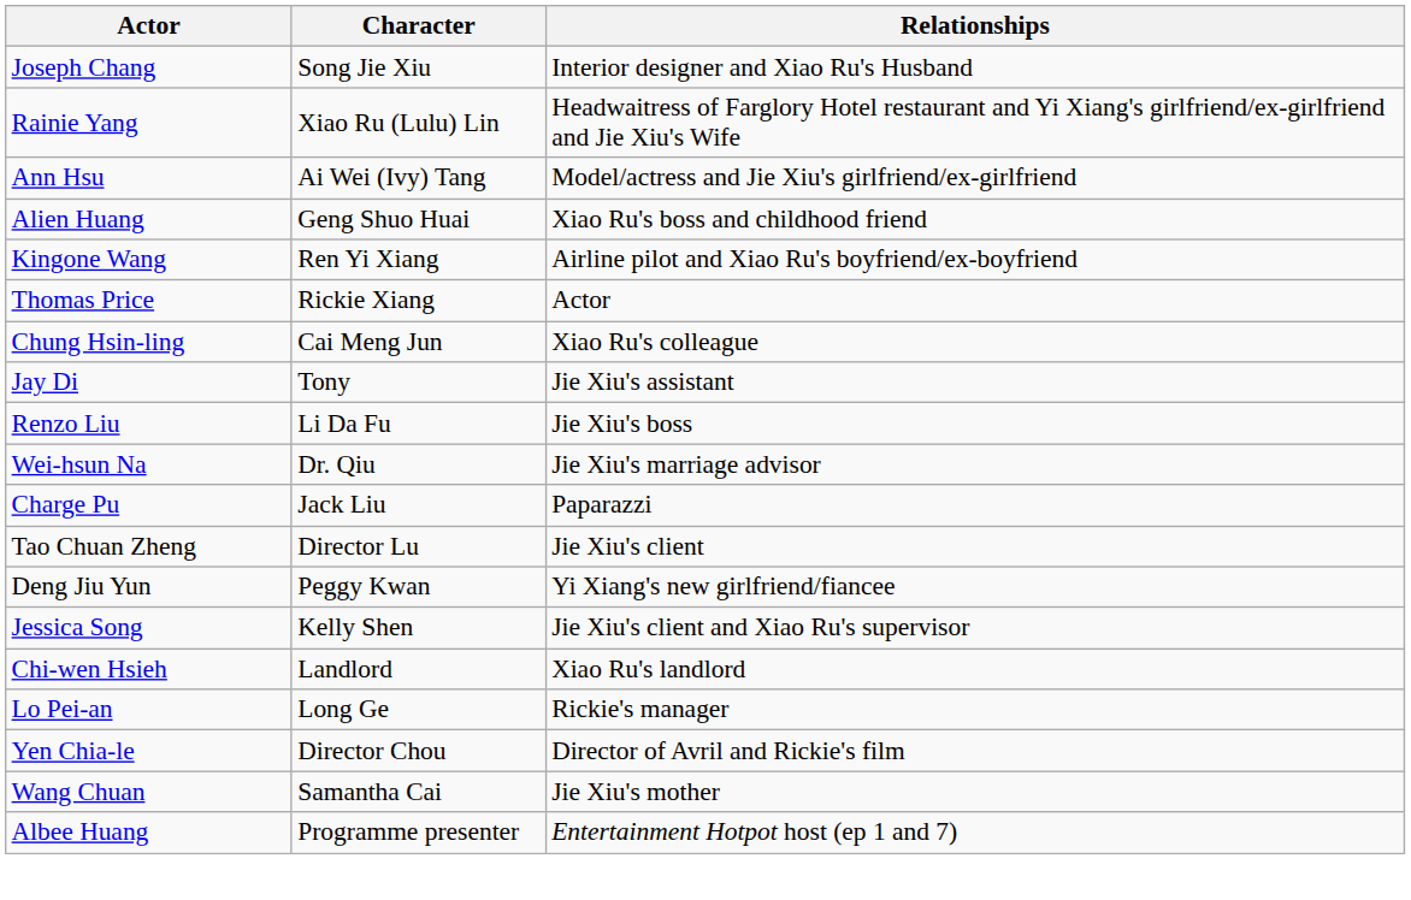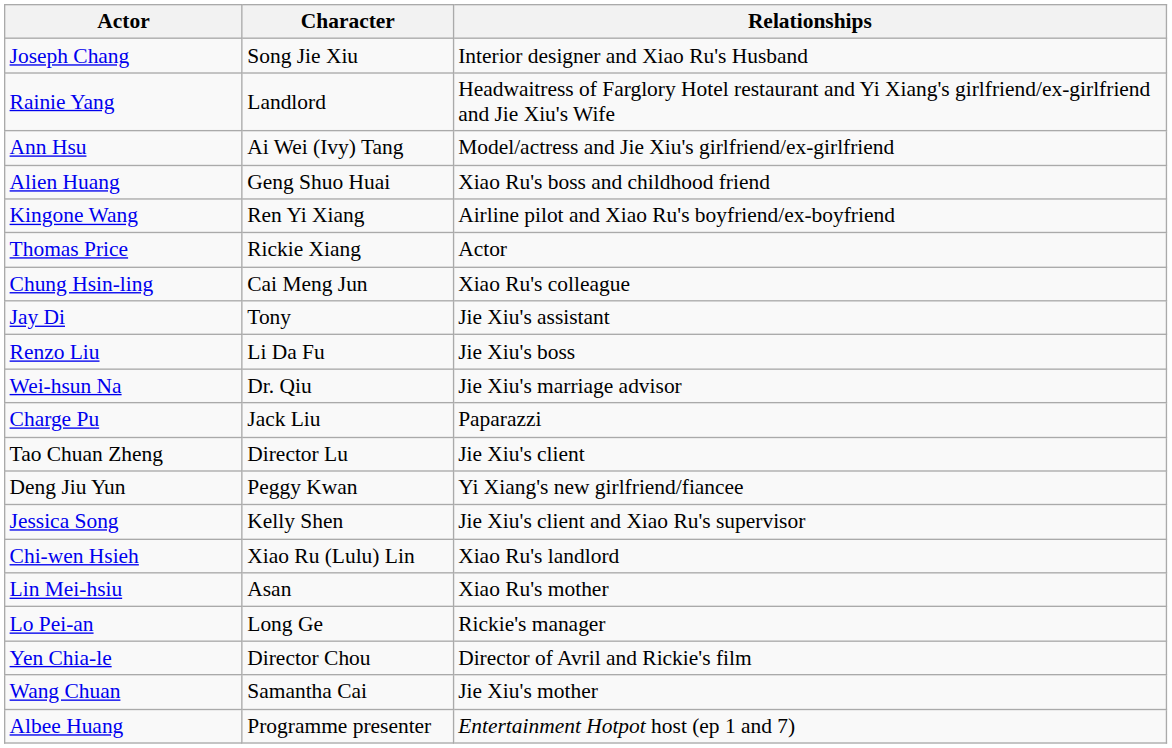 <table class="wikitable">
 <tr>
 <th width=170>Actor</th>
 <th width=150>Character</th>
 <th>Relationships</th>
 </tr>
 <tr>
 <td><a href='#'>Joseph Chang</a></td>
 <td>Song Jie Xiu</td>
 <td>Interior designer and Xiao Ru's Husband</td>
 </tr>
 <tr>
 <td><a href='#'>Rainie Yang</a></td>
-<td>Xiao Ru (Lulu) Lin</td>
+<td>Landlord</td>
 <td>Headwaitress of Farglory Hotel restaurant and Yi Xiang's girlfriend/ex-girlfriend and Jie Xiu's Wife</td>
 </tr>
 <tr>
 <td><a href='#'>Ann Hsu</a></td>
 <td>Ai Wei (Ivy) Tang</td>
 <td>Model/actress and Jie Xiu's girlfriend/ex-girlfriend</td>
 </tr>
 <tr>
 <td><a href='#'>Alien Huang</a></td>
 <td>Geng Shuo Huai</td>
 <td>Xiao Ru's boss and childhood friend</td>
 </tr>
 <tr>
 <td><a href='#'>Kingone Wang</a></td>
 <td>Ren Yi Xiang</td>
 <td>Airline pilot and Xiao Ru's boyfriend/ex-boyfriend</td>
 </tr>
 <tr>
 <td><a href='#'>Thomas Price</a></td>
 <td>Rickie Xiang</td>
 <td>Actor</td>
 </tr>
 <tr>
 <td><a href='#'>Chung Hsin-ling</a></td>
 <td>Cai Meng Jun</td>
 <td>Xiao Ru's colleague</td>
 </tr>
 <tr>
 <td><a href='#'>Jay Di</a></td>
 <td>Tony</td>
 <td>Jie Xiu's assistant</td>
 </tr>
 <tr>
 <td><a href='#'>Renzo Liu</a></td>
 <td>Li Da Fu</td>
 <td>Jie Xiu's boss</td>
 </tr>
 <tr>
 <td><a href='#'>Wei-hsun Na</a></td>
 <td>Dr. Qiu</td>
 <td>Jie Xiu's marriage advisor</td>
 </tr>
 <tr>
 <td><a href='#'>Charge Pu</a></td>
 <td>Jack Liu</td>
 <td>Paparazzi</td>
 </tr>
 <tr>
 <td>Tao Chuan Zheng</td>
 <td>Director Lu</td>
 <td>Jie Xiu's client</td>
 </tr>
 <tr>
 <td>Deng Jiu Yun</td>
 <td>Peggy Kwan</td>
 <td>Yi Xiang's new girlfriend/fiancee</td>
 </tr>
 <tr>
 <td><a href='#'>Jessica Song</a></td>
 <td>Kelly Shen</td>
 <td>Jie Xiu's client and Xiao Ru's supervisor</td>
 </tr>
 <tr>
 <td><a href='#'>Chi-wen Hsieh</a></td>
-<td>Landlord</td>
+<td>Xiao Ru (Lulu) Lin</td>
 <td>Xiao Ru's landlord</td>
+</tr>
+<tr>
+<td><a href='#'>Lin Mei-hsiu</a></td>
+<td>Asan</td>
+<td>Xiao Ru's mother</td>
 </tr>
 <tr>
 <td><a href='#'>Lo Pei-an</a></td>
 <td>Long Ge</td>
 <td>Rickie's manager</td>
 </tr>
 <tr>
 <td><a href='#'>Yen Chia-le</a></td>
 <td>Director Chou</td>
 <td>Director of Avril and Rickie's film</td>
 </tr>
 <tr>
 <td><a href='#'>Wang Chuan</a></td>
 <td>Samantha Cai</td>
 <td>Jie Xiu's mother</td>
 </tr>
 <tr>
 <td><a href='#'>Albee Huang</a></td>
 <td>Programme presenter</td>
 <td><em>Entertainment Hotpot</em> host (ep 1 and 7)</td>
 </tr>
 </table>
